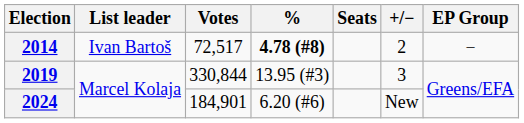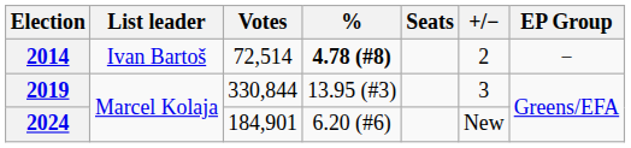 <table class="wikitable" style=text-align:center;">
 <tr>
 <th>Election</th>
 <th>List leader</th>
 <th>Votes</th>
 <th>%</th>
 <th>Seats</th>
 <th>+/−</th>
 <th>EP Group</th>
 </tr>
 <tr>
 <th><a href='#'>2014</a></th>
 <td><a href='#'>Ivan Bartoš</a></td>
-<td>72,517</td>
+<td>72,514</td>
 <td><strong>4.78 (#8)</strong></td>
 <td></td>
 <td> 2</td>
 <td>−</td>
 </tr>
 <tr>
 <th><a href='#'>2019</a></th>
 <td rowspan=2><a href='#'>Marcel Kolaja</a></td>
 <td>330,844</td>
 <td>13.95 (#3)</td>
 <td></td>
 <td> 3</td>
 <td rowspan=2><a href='#'>Greens/EFA</a></td>
 </tr>
 <tr>
 <th><a href='#'>2024</a></th>
 <td>184,901</td>
 <td>6.20 (#6)</td>
 <td></td>
 <td>New</td>
 </tr>
 </table>
